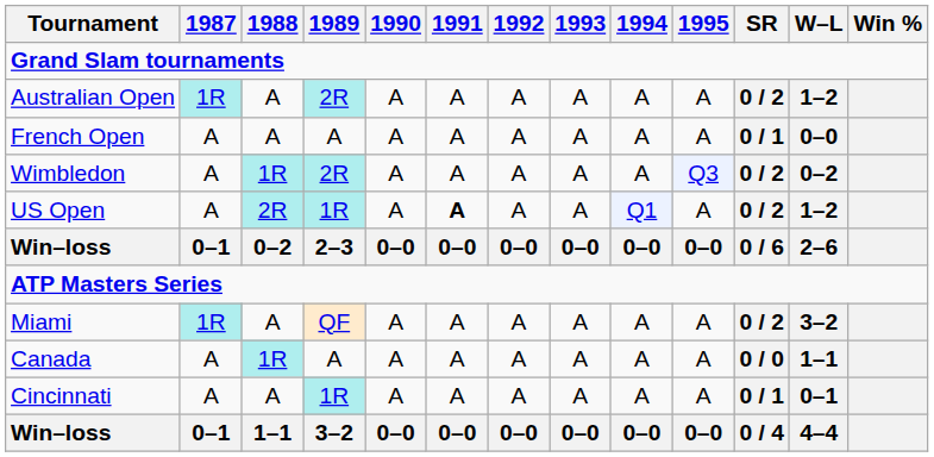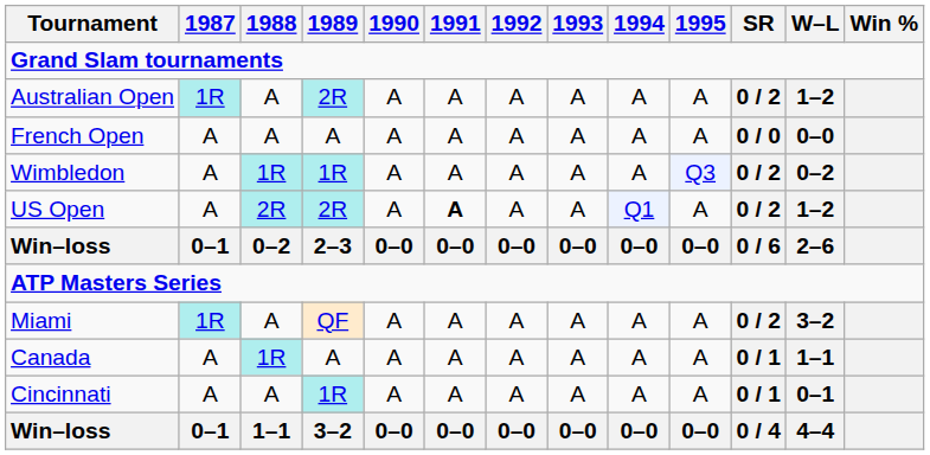 <table class=wikitable style=text-align:center;font-size:97%>
 <tr>
 <th>Tournament</th>
 <th><a href='#'>1987</a></th>
 <th><a href='#'>1988</a></th>
 <th><a href='#'>1989</a></th>
 <th><a href='#'>1990</a></th>
 <th><a href='#'>1991</a></th>
 <th><a href='#'>1992</a></th>
 <th><a href='#'>1993</a></th>
 <th><a href='#'>1994</a></th>
 <th><a href='#'>1995</a></th>
 <th>SR</th>
 <th>W–L</th>
 <th>Win %</th>
 </tr>
 <tr>
 <td colspan=23 align=left><strong><a href='#'>Grand Slam tournaments</a></strong></td>
 </tr>
 <tr>
 <td align=left><a href='#'>Australian Open</a></td>
 <td bgcolor=afeeee><a href='#'>1R</a></td>
 <td>A</td>
 <td bgcolor=afeeee><a href='#'>2R</a></td>
 <td>A</td>
 <td>A</td>
 <td>A</td>
 <td>A</td>
 <td>A</td>
 <td>A</td>
 <th>0 / 2</th>
 <th>1–2</th>
 <th></th>
 </tr>
 <tr>
 <td align=left><a href='#'>French Open</a></td>
 <td>A</td>
 <td>A</td>
 <td>A</td>
 <td>A</td>
 <td>A</td>
 <td>A</td>
 <td>A</td>
 <td>A</td>
 <td>A</td>
-<th>0 / 1</th>
+<th>0 / 0</th>
 <th>0–0</th>
 <th></th>
 </tr>
 <tr>
 <td align=left><a href='#'>Wimbledon</a></td>
 <td>A</td>
 <td bgcolor=afeeee><a href='#'>1R</a></td>
-<td bgcolor=afeeee><a href='#'>2R</a></td>
+<td bgcolor=afeeee><a href='#'>1R</a></td>
 <td>A</td>
 <td>A</td>
 <td>A</td>
 <td>A</td>
 <td>A</td>
 <td bgcolor=ecf2ff><a href='#'>Q3</a></td>
 <th>0 / 2</th>
 <th>0–2</th>
 <th></th>
 </tr>
 <tr>
 <td align=left><a href='#'>US Open</a></td>
 <td>A</td>
 <td bgcolor=afeeee><a href='#'>2R</a></td>
-<td bgcolor=afeeee><a href='#'>1R</a></td>
+<td bgcolor=afeeee><a href='#'>2R</a></td>
 <td>A</td>
 <td><strong>A</strong></td>
 <td>A</td>
 <td>A</td>
 <td bgcolor=ecf2ff><a href='#'>Q1</a></td>
 <td>A</td>
 <th>0 / 2</th>
 <th>1–2</th>
 <th></th>
 </tr>
 <tr>
 <th style=text-align:left>Win–loss</th>
 <th>0–1</th>
 <th>0–2</th>
 <th>2–3</th>
 <th>0–0</th>
 <th>0–0</th>
 <th>0–0</th>
 <th>0–0</th>
 <th>0–0</th>
 <th>0–0</th>
 <th>0 / 6</th>
 <th>2–6</th>
 <th></th>
 </tr>
 <tr>
 <td colspan=23 align=left><strong><a href='#'>ATP Masters Series</a></strong></td>
 </tr>
 <tr>
 <td align=left><a href='#'>Miami</a></td>
 <td bgcolor=afeeee><a href='#'>1R</a></td>
 <td>A</td>
 <td bgcolor=ffebcd><a href='#'>QF</a></td>
 <td>A</td>
 <td>A</td>
 <td>A</td>
 <td>A</td>
 <td>A</td>
 <td>A</td>
 <th>0 / 2</th>
 <th>3–2</th>
 <th></th>
 </tr>
 <tr>
 <td align=left><a href='#'>Canada</a></td>
 <td>A</td>
 <td bgcolor=afeeee><a href='#'>1R</a></td>
 <td>A</td>
 <td>A</td>
 <td>A</td>
 <td>A</td>
 <td>A</td>
 <td>A</td>
 <td>A</td>
-<th>0 / 0</th>
+<th>0 / 1</th>
 <th>1–1</th>
 <th></th>
 </tr>
 <tr>
 <td align=left><a href='#'>Cincinnati</a></td>
 <td>A</td>
 <td>A</td>
 <td bgcolor=afeeee><a href='#'>1R</a></td>
 <td>A</td>
 <td>A</td>
 <td>A</td>
 <td>A</td>
 <td>A</td>
 <td>A</td>
 <th>0 / 1</th>
 <th>0–1</th>
 <th></th>
 </tr>
 <tr>
 <th style=text-align:left>Win–loss</th>
 <th>0–1</th>
 <th>1–1</th>
 <th>3–2</th>
 <th>0–0</th>
 <th>0–0</th>
 <th>0–0</th>
 <th>0–0</th>
 <th>0–0</th>
 <th>0–0</th>
 <th>0 / 4</th>
 <th>4–4</th>
 <th></th>
 </tr>
 </table>
